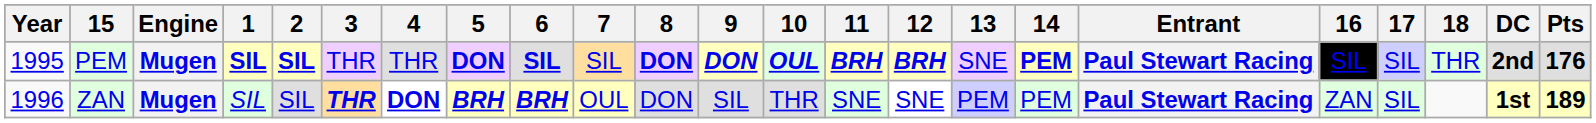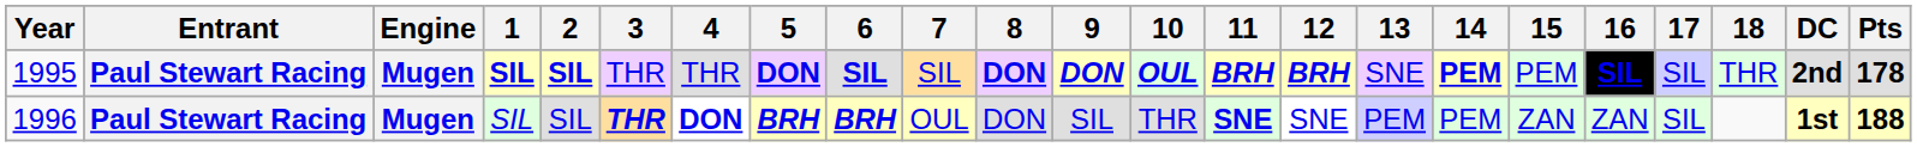 <table class="wikitable" style="text-align:center; font-size:85%">
 <tr>
 <th>Year</th>
-<th>15</th>
+<th>Entrant</th>
 <th>Engine</th>
 <th>1</th>
 <th>2</th>
 <th>3</th>
 <th>4</th>
 <th>5</th>
 <th>6</th>
 <th>7</th>
 <th>8</th>
 <th>9</th>
 <th>10</th>
 <th>11</th>
 <th>12</th>
 <th>13</th>
 <th>14</th>
-<th>Entrant</th>
+<th>15</th>
 <th>16</th>
 <th>17</th>
 <th>18</th>
 <th>DC</th>
 <th>Pts</th>
 </tr>
 <tr>
 <td><a href='#'>1995</a></td>
-<td style="background:#DFFFDF;"><a href='#'>PEM</a><br></td>
+<th nowrap><a href='#'>Paul Stewart Racing</a></th>
 <th nowrap><a href='#'>Mugen</a></th>
 <td style="background:#FFFFBF;"><strong><a href='#'>SIL</a></strong><br></td>
 <td style="background:#FFFFBF;"><strong><a href='#'>SIL</a></strong><br></td>
 <td style="background:#EFCFFF;"><a href='#'>THR</a><br></td>
 <td style="background:#DFDFDF;"><a href='#'>THR</a><br></td>
 <td style="background:#EFCFFF;"><strong><a href='#'>DON</a><br></strong></td>
 <td style="background:#DFDFDF;"><strong><a href='#'>SIL</a></strong><br></td>
 <td style="background:#FFDF9F;"><a href='#'>SIL</a><br></td>
 <td style="background:#EFCFFF;"><strong><a href='#'>DON</a></strong><br></td>
 <td style="background:#FFFFBF;"><strong><em><a href='#'>DON</a></em></strong><br></td>
 <td style="background:#DFFFDF;"><strong><em><a href='#'>OUL</a></em></strong><br></td>
 <td style="background:#FFFFBF;"><strong><em><a href='#'>BRH</a></em></strong><br></td>
 <td style="background:#FFFFBF;"><strong><em><a href='#'>BRH</a></em></strong><br></td>
 <td style="background:#EFCFFF;"><a href='#'>SNE</a><br></td>
 <td style="background:#FFFFBF;"><strong><a href='#'>PEM</a></strong><br></td>
-<th nowrap><a href='#'>Paul Stewart Racing</a></th>
-<td style="background:#000000; color:#ffffff"><a href='#'>SIL</a><br></td>
+<td style="background:#DFFFDF;"><a href='#'>PEM</a><br></td>
+<td style="background:#000000; color:#ffffff"><strong><a href='#'>SIL</a><br></strong></td>
 <td style="background:#CFCFFF;"><a href='#'>SIL</a><br></td>
 <td style="background:#DFFFDF;"><a href='#'>THR</a><br></td>
 <th style="background:#DFDFDF;">2nd</th>
-<th style="background:#DFDFDF;">176</th>
+<th style="background:#DFDFDF;">178</th>
 </tr>
 <tr>
 <td><a href='#'>1996</a></td>
-<td style="background:#DFFFDF;"><a href='#'>ZAN</a><br></td>
+<th nowrap><a href='#'>Paul Stewart Racing</a></th>
 <th nowrap><a href='#'>Mugen</a></th>
 <td style="background:#DFFFDF;"><em><a href='#'>SIL</a></em><br></td>
 <td style="background:#DFDFDF;"><a href='#'>SIL</a><br></td>
 <td style="background:#FFDF9F;"><strong><em><a href='#'>THR</a></em></strong><br></td>
 <td style="background:#FFFFFF;"><strong><a href='#'>DON</a></strong><br></td>
 <td style="background:#FFFFBF;"><strong><em><a href='#'>BRH</a></em></strong><br></td>
 <td style="background:#FFFFBF;"><strong><em><a href='#'>BRH</a></em></strong><br></td>
 <td style="background:#FFFFBF;"><a href='#'>OUL</a><br></td>
 <td style="background:#DFDFDF;"><a href='#'>DON</a><br></td>
 <td style="background:#DFDFDF;"><a href='#'>SIL</a><br></td>
 <td style="background:#DFDFDF;"><a href='#'>THR</a><br></td>
-<td style="background:#DFFFDF;"><a href='#'>SNE</a><br></td>
+<td style="background:#DFFFDF;"><strong><a href='#'>SNE</a><br></strong></td>
 <td style="background:#FFFFFF;"><a href='#'>SNE</a><br></td>
 <td style="background:#CFCFFF;"><a href='#'>PEM</a><br></td>
 <td style="background:#DFFFDF;"><a href='#'>PEM</a><br></td>
-<th nowrap><a href='#'>Paul Stewart Racing</a></th>
+<td style="background:#DFFFDF;"><a href='#'>ZAN</a><br></td>
 <td style="background:#DFFFDF;"><a href='#'>ZAN</a><br></td>
 <td style="background:#DFFFDF;"><a href='#'>SIL</a><br></td>
 <td></td>
 <th style="background:#FFFFBF;">1st</th>
-<th style="background:#FFFFBF;">189</th>
+<th style="background:#FFFFBF;">188</th>
 </tr>
 </table>
